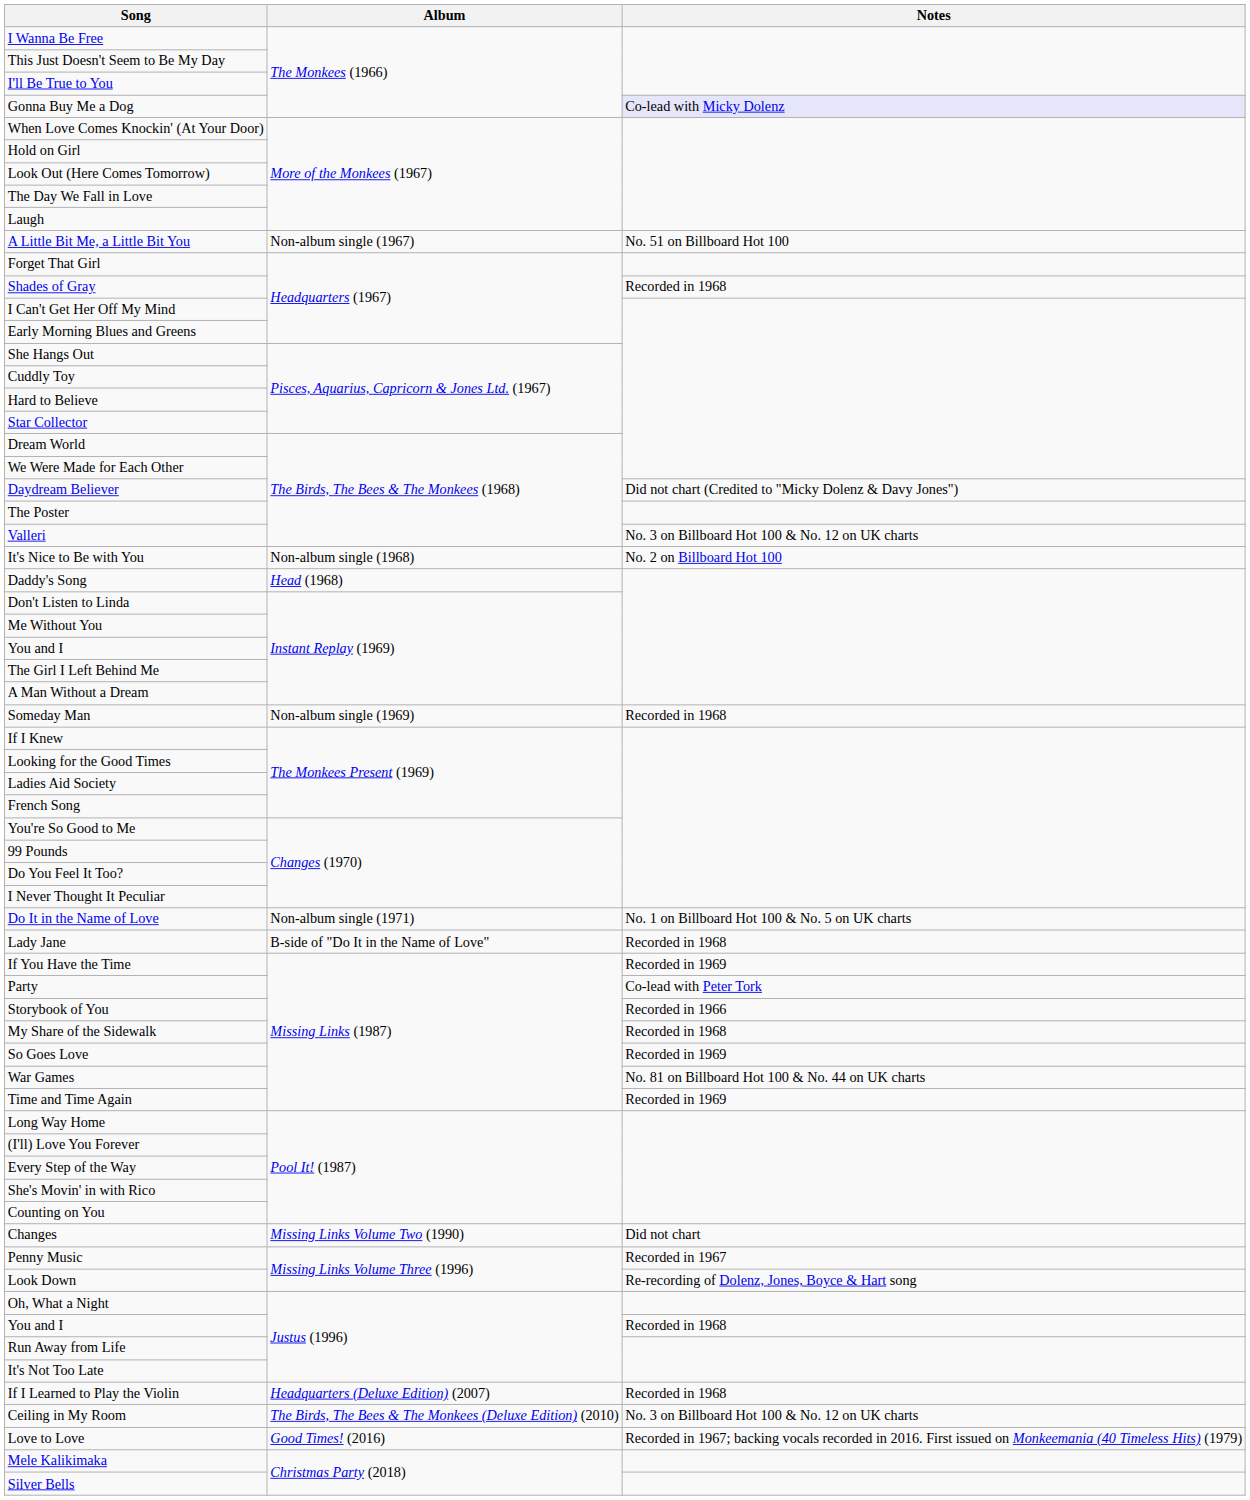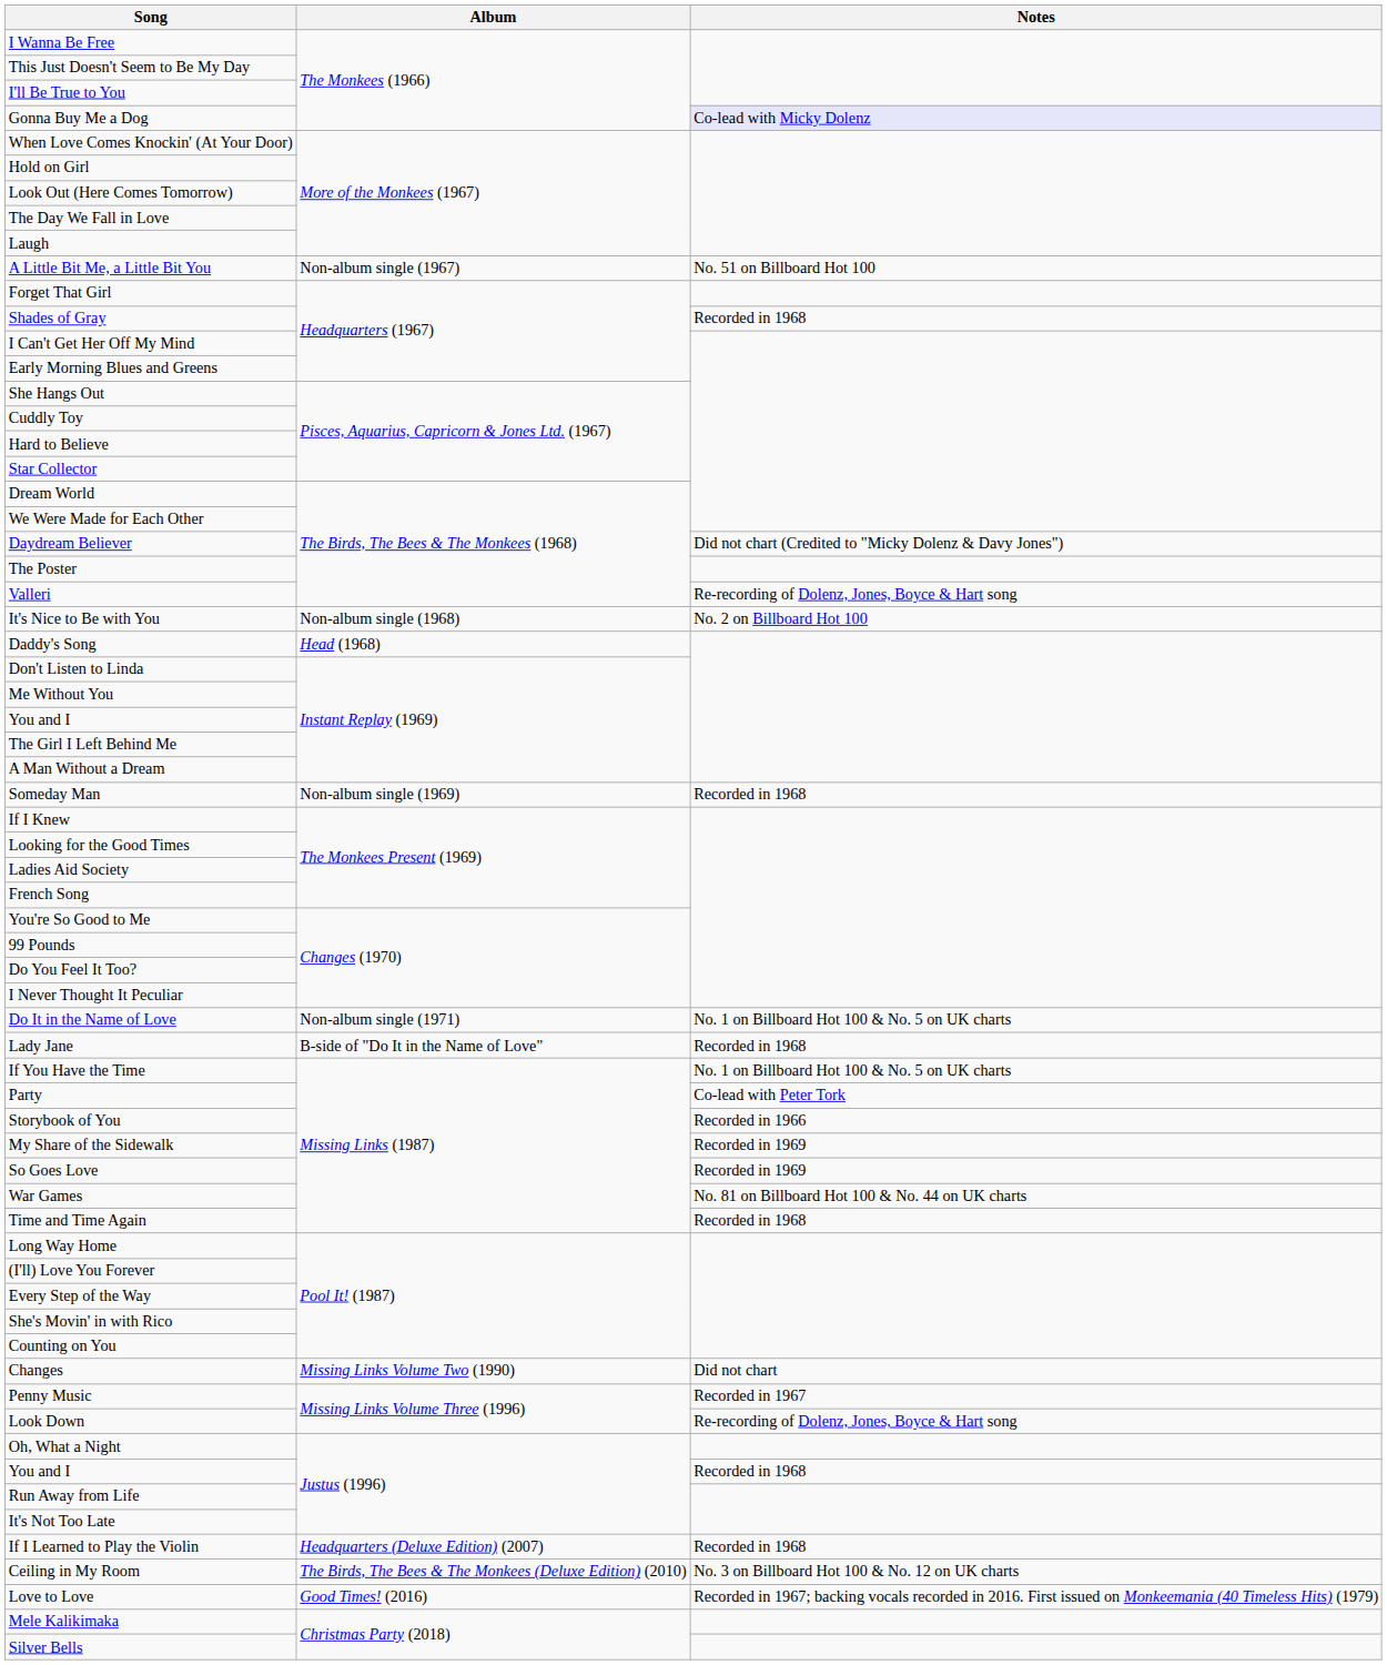 <table class="wikitable">
 <tr>
 <th>Song</th>
 <th>Album</th>
 <th>Notes</th>
 </tr>
 <tr>
 <td><a href='#'>I Wanna Be Free</a></td>
 <td rowspan="4"><em><a href='#'>The Monkees</a></em> (1966)</td>
 </tr>
 <tr>
 <td>This Just Doesn't Seem to Be My Day</td>
 </tr>
 <tr>
 <td><a href='#'>I'll Be True to You</a></td>
 </tr>
 <tr>
 <td>Gonna Buy Me a Dog</td>
 <td style="background: lavender;">Co-lead with <a href='#'>Micky Dolenz</a></td>
 </tr>
 <tr>
 <td>When Love Comes Knockin' (At Your Door)</td>
 <td rowspan="5"><em><a href='#'>More of the Monkees</a></em> (1967)</td>
 </tr>
 <tr>
 <td>Hold on Girl</td>
 </tr>
 <tr>
 <td>Look Out (Here Comes Tomorrow)</td>
 </tr>
 <tr>
 <td>The Day We Fall in Love</td>
 </tr>
 <tr>
 <td>Laugh</td>
 </tr>
 <tr>
 <td><a href='#'>A Little Bit Me, a Little Bit You</a></td>
 <td>Non-album single (1967)</td>
 <td>No. 51 on Billboard Hot 100</td>
 </tr>
 <tr>
 <td>Forget That Girl</td>
 <td rowspan="4"><em><a href='#'>Headquarters</a></em> (1967)</td>
 </tr>
 <tr>
 <td><a href='#'>Shades of Gray</a></td>
 <td>Recorded in 1968</td>
 </tr>
 <tr>
 <td>I Can't Get Her Off My Mind</td>
 </tr>
 <tr>
 <td>Early Morning Blues and Greens</td>
 </tr>
 <tr>
 <td>She Hangs Out</td>
 <td rowspan="4"><em><a href='#'>Pisces, Aquarius, Capricorn & Jones Ltd.</a></em> (1967)</td>
 </tr>
 <tr>
 <td>Cuddly Toy</td>
 </tr>
 <tr>
 <td>Hard to Believe</td>
 </tr>
 <tr>
 <td><a href='#'>Star Collector</a></td>
 </tr>
 <tr>
 <td>Dream World</td>
 <td rowspan="5"><em><a href='#'>The Birds, The Bees & The Monkees</a></em> (1968)</td>
 </tr>
 <tr>
 <td>We Were Made for Each Other</td>
 </tr>
 <tr>
 <td><a href='#'>Daydream Believer</a></td>
 <td>Did not chart (Credited to "Micky Dolenz & Davy Jones")</td>
 </tr>
 <tr>
 <td>The Poster</td>
 </tr>
 <tr>
 <td><a href='#'>Valleri</a></td>
-<td>No. 3 on Billboard Hot 100 & No. 12 on UK charts</td>
+<td>Re-recording of <a href='#'>Dolenz, Jones, Boyce & Hart</a> song</td>
 </tr>
 <tr>
 <td>It's Nice to Be with You</td>
 <td>Non-album single (1968)</td>
 <td>No. 2 on <a href='#'>Billboard Hot 100</a></td>
 </tr>
 <tr>
 <td>Daddy's Song</td>
 <td><em><a href='#'>Head</a></em> (1968)</td>
 </tr>
 <tr>
 <td>Don't Listen to Linda</td>
 <td rowspan="5"><em><a href='#'>Instant Replay</a></em> (1969)</td>
 </tr>
 <tr>
 <td>Me Without You</td>
 </tr>
 <tr>
 <td>You and I</td>
 </tr>
 <tr>
 <td>The Girl I Left Behind Me</td>
 </tr>
 <tr>
 <td>A Man Without a Dream</td>
 </tr>
 <tr>
 <td>Someday Man</td>
 <td>Non-album single (1969)</td>
 <td>Recorded in 1968</td>
 </tr>
 <tr>
 <td>If I Knew</td>
 <td rowspan="4"><em><a href='#'>The Monkees Present</a></em> (1969)</td>
 </tr>
 <tr>
 <td>Looking for the Good Times</td>
 </tr>
 <tr>
 <td>Ladies Aid Society</td>
 </tr>
 <tr>
 <td>French Song</td>
 </tr>
 <tr>
 <td>You're So Good to Me</td>
 <td rowspan="4"><em><a href='#'>Changes</a></em> (1970)</td>
 </tr>
 <tr>
 <td>99 Pounds</td>
 </tr>
 <tr>
 <td>Do You Feel It Too?</td>
 </tr>
 <tr>
 <td>I Never Thought It Peculiar</td>
 </tr>
 <tr>
 <td><a href='#'>Do It in the Name of Love</a></td>
 <td>Non-album single (1971)</td>
 <td>No. 1 on Billboard Hot 100 & No. 5 on UK charts</td>
 </tr>
 <tr>
 <td>Lady Jane</td>
 <td>B-side of "Do It in the Name of Love"</td>
 <td>Recorded in 1968</td>
 </tr>
 <tr>
 <td>If You Have the Time</td>
 <td rowspan="7"><em><a href='#'>Missing Links</a></em> (1987)</td>
-<td>Recorded in 1969</td>
+<td>No. 1 on Billboard Hot 100 & No. 5 on UK charts</td>
 </tr>
 <tr>
 <td>Party</td>
 <td>Co-lead with <a href='#'>Peter Tork</a></td>
 </tr>
 <tr>
 <td>Storybook of You</td>
 <td>Recorded in 1966</td>
 </tr>
 <tr>
 <td>My Share of the Sidewalk</td>
-<td>Recorded in 1968</td>
+<td>Recorded in 1969</td>
 </tr>
 <tr>
 <td>So Goes Love</td>
 <td>Recorded in 1969</td>
 </tr>
 <tr>
 <td>War Games</td>
 <td>No. 81 on Billboard Hot 100 & No. 44 on UK charts</td>
 </tr>
 <tr>
 <td>Time and Time Again</td>
-<td>Recorded in 1969</td>
+<td>Recorded in 1968</td>
 </tr>
 <tr>
 <td>Long Way Home</td>
 <td rowspan="5"><em><a href='#'>Pool It!</a></em> (1987)</td>
 </tr>
 <tr>
 <td>(I'll) Love You Forever</td>
 </tr>
 <tr>
 <td>Every Step of the Way</td>
 </tr>
 <tr>
 <td>She's Movin' in with Rico</td>
 </tr>
 <tr>
 <td>Counting on You</td>
 </tr>
 <tr>
 <td>Changes</td>
 <td><em><a href='#'>Missing Links Volume Two</a></em> (1990)</td>
 <td>Did not chart</td>
 </tr>
 <tr>
 <td>Penny Music</td>
 <td rowspan="2"><em><a href='#'>Missing Links Volume Three</a></em> (1996)</td>
 <td>Recorded in 1967</td>
 </tr>
 <tr>
 <td>Look Down</td>
 <td>Re-recording of <a href='#'>Dolenz, Jones, Boyce & Hart</a> song</td>
 </tr>
 <tr>
 <td>Oh, What a Night</td>
 <td rowspan="4"><em><a href='#'>Justus</a></em> (1996)</td>
 </tr>
 <tr>
 <td>You and I</td>
 <td>Recorded in 1968</td>
 </tr>
 <tr>
 <td>Run Away from Life</td>
 </tr>
 <tr>
 <td>It's Not Too Late</td>
 </tr>
 <tr>
 <td>If I Learned to Play the Violin</td>
 <td><em><a href='#'>Headquarters (Deluxe Edition)</a></em> (2007)</td>
 <td>Recorded in 1968</td>
 </tr>
 <tr>
 <td>Ceiling in My Room</td>
 <td><em><a href='#'>The Birds, The Bees & The Monkees (Deluxe Edition)</a></em> (2010)</td>
 <td>No. 3 on Billboard Hot 100 & No. 12 on UK charts</td>
 </tr>
 <tr>
 <td>Love to Love</td>
 <td><em><a href='#'>Good Times!</a></em> (2016)</td>
 <td>Recorded in 1967; backing vocals recorded in 2016. First issued on <em><a href='#'>Monkeemania (40 Timeless Hits)</a></em> (1979)</td>
 </tr>
 <tr>
 <td><a href='#'>Mele Kalikimaka</a></td>
 <td rowspan="2"><em><a href='#'>Christmas Party</a></em> (2018)</td>
 <td></td>
 </tr>
 <tr>
 <td><a href='#'>Silver Bells</a></td>
 <td></td>
 </tr>
 </table>
